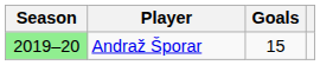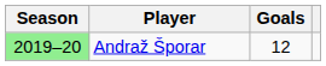 <table class="wikitable">
 <tr>
 <th style="width:70px;">Season</th>
 <th style="width:140px;">Player</th>
 <th style="width:50px;">Goals</th>
 <th></th>
 </tr>
 <tr>
 <td style="background: lightgreen; text-align:center;">2019–20</td>
 <td> <a href='#'>Andraž Šporar</a></td>
-<td style="text-align:center;">15</td>
+<td style="text-align:center;">12</td>
 <td></td>
 </tr>
 </table>
